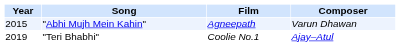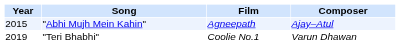 <table cellspacing="1" cellpadding="1" border="0" style="width:50%;">
 <tr style="background:#d1e4fd;">
 <th>Year</th>
 <th>Song</th>
 <th>Film</th>
 <th>Composer</th>
 </tr>
 <tr style="background:#edf3fe;">
 <td>2015</td>
 <td>"<a href='#'>Abhi Mujh Mein Kahin</a>"</td>
 <td><em><a href='#'>Agneepath</a></em></td>
-<td><em>Varun Dhawan</em></td>
+<td><em><a href='#'>Ajay–Atul</a></em></td>
 </tr>
 <tr>
 <td>2019</td>
 <td>"Teri Bhabhi"</td>
 <td><em>Coolie No.1</em></td>
-<td><em><a href='#'>Ajay–Atul</a></em></td>
+<td><em>Varun Dhawan</em></td>
 </tr>
 </table>
